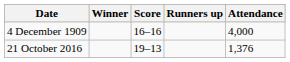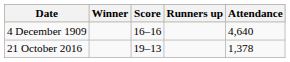 <table class="wikitable">
 <tr style="background:#bdb76b;">
 <th>Date</th>
 <th>Winner</th>
 <th>Score</th>
 <th>Runners up</th>
 <th>Attendance</th>
 </tr>
 <tr>
 <td>4 December 1909</td>
 <td></td>
 <td>16–16</td>
 <td></td>
-<td>4,000</td>
+<td>4,640</td>
 </tr>
 <tr>
 <td>21 October 2016</td>
 <td></td>
 <td>19–13</td>
 <td></td>
-<td>1,376</td>
+<td>1,378</td>
 </tr>
 </table>
